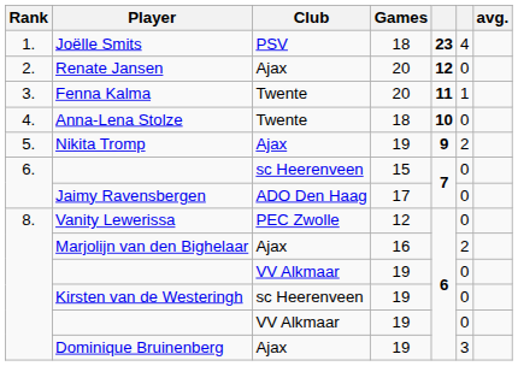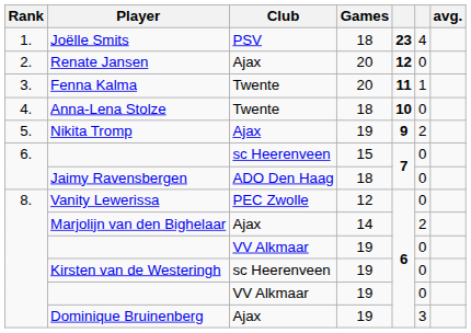 <table class="wikitable" style="text-align: center;">
 <tr>
 <th>Rank</th>
 <th>Player</th>
 <th>Club</th>
 <th>Games</th>
 <th></th>
 <th></th>
 <th>avg.</th>
 </tr>
 <tr>
 <td style="vertical-align: top;">1.</td>
 <td style="text-align: left;"> <a href='#'>Joëlle Smits</a></td>
 <td style="text-align: left;"><a href='#'>PSV</a></td>
 <td>18</td>
 <td><strong>23</strong></td>
 <td>4</td>
 <td></td>
 </tr>
 <tr>
 <td style="vertical-align: top;">2.</td>
 <td style="text-align: left;"> <a href='#'>Renate Jansen</a></td>
 <td style="text-align: left;">Ajax</td>
 <td>20</td>
 <td><strong>12</strong></td>
 <td>0</td>
 <td></td>
 </tr>
 <tr>
 <td style="vertical-align: top;">3.</td>
 <td style="text-align: left;"> <a href='#'>Fenna Kalma</a></td>
 <td style="text-align: left;">Twente</td>
 <td>20</td>
 <td><strong>11</strong></td>
 <td>1</td>
 <td></td>
 </tr>
 <tr>
 <td style="vertical-align: top;">4.</td>
 <td style="text-align: left;"> <a href='#'>Anna-Lena Stolze</a></td>
 <td style="text-align: left;">Twente</td>
 <td>18</td>
 <td><strong>10</strong></td>
 <td>0</td>
 <td></td>
 </tr>
 <tr>
 <td style="vertical-align: top;">5.</td>
 <td style="text-align: left;"> <a href='#'>Nikita Tromp</a></td>
 <td style="text-align: left;"><a href='#'>Ajax</a></td>
 <td>19</td>
 <td><strong>9</strong></td>
 <td>2</td>
 <td></td>
 </tr>
 <tr>
 <td rowspan="2" style="vertical-align: top;">6.</td>
 <td style="text-align: left;"> </td>
 <td style="text-align: left;"><a href='#'>sc Heerenveen</a></td>
 <td>15</td>
 <td rowspan="2"><strong>7</strong></td>
 <td>0</td>
 <td></td>
 </tr>
 <tr>
 <td style="text-align: left;"> <a href='#'>Jaimy Ravensbergen</a></td>
 <td style="text-align: left;"><a href='#'>ADO Den Haag</a></td>
-<td>17</td>
+<td>18</td>
 <td>0</td>
 <td></td>
 </tr>
 <tr>
 <td rowspan="6" style="vertical-align: top;">8.</td>
 <td style="text-align: left;"> <a href='#'>Vanity Lewerissa</a></td>
 <td style="text-align: left;"><a href='#'>PEC Zwolle</a></td>
 <td>12</td>
 <td rowspan="6"><strong>6</strong></td>
 <td>0</td>
 <td></td>
 </tr>
 <tr>
 <td style="text-align: left;"> <a href='#'>Marjolijn van den Bighelaar</a></td>
 <td style="text-align: left;">Ajax</td>
-<td>16</td>
+<td>14</td>
 <td>2</td>
 <td></td>
 </tr>
 <tr>
 <td style="text-align: left;"> </td>
 <td style="text-align: left;"><a href='#'>VV Alkmaar</a></td>
 <td>19</td>
 <td>0</td>
 <td></td>
 </tr>
 <tr>
 <td style="text-align: left;"> <a href='#'>Kirsten van de Westeringh</a></td>
 <td style="text-align: left;">sc Heerenveen</td>
 <td>19</td>
 <td>0</td>
 <td></td>
 </tr>
 <tr>
 <td style="text-align: left;"> </td>
 <td style="text-align: left;">VV Alkmaar</td>
 <td>19</td>
 <td>0</td>
 <td></td>
 </tr>
 <tr>
 <td style="text-align: left;"> <a href='#'>Dominique Bruinenberg</a></td>
 <td style="text-align: left;">Ajax</td>
 <td>19</td>
 <td>3</td>
 <td></td>
 </tr>
 </table>
